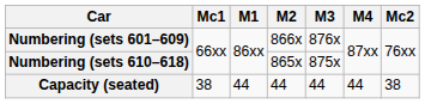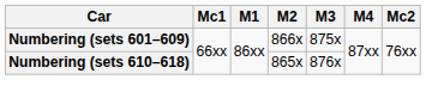 <table class="wikitable">
 <tr>
 <th>Car</th>
 <th>Mc1</th>
 <th>M1</th>
 <th>M2</th>
 <th>M3</th>
 <th>M4</th>
 <th>Mc2</th>
 </tr>
 <tr>
 <th>Numbering (sets 601–609)</th>
 <td rowspan="2">66xx</td>
 <td rowspan="2">86xx</td>
 <td>866x</td>
-<td>876x</td>
+<td>875x</td>
 <td rowspan="2">87xx</td>
 <td rowspan="2">76xx</td>
 </tr>
 <tr>
 <th>Numbering (sets 610–618)</th>
 <td>865x</td>
-<td>875x</td>
-</tr>
-<tr>
-<th>Capacity (seated)</th>
-<td>38</td>
-<td>44</td>
-<td>44</td>
-<td>44</td>
-<td>44</td>
-<td>38</td>
+<td>876x</td>
 </tr>
 </table>
